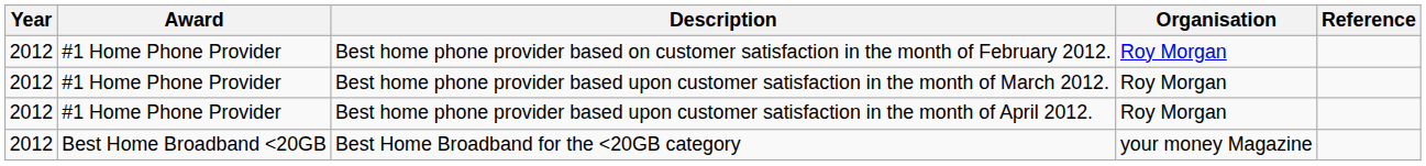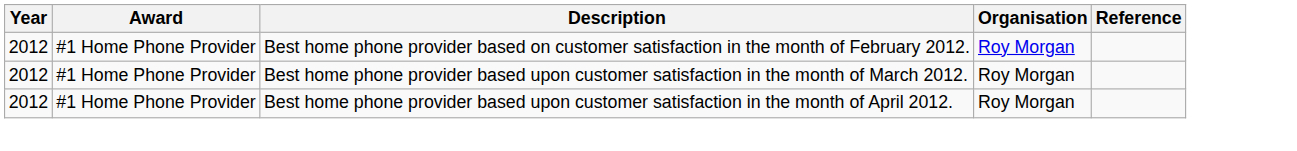 <table class="wikitable">
 <tr>
 <th>Year</th>
 <th>Award</th>
 <th>Description</th>
 <th>Organisation</th>
 <th>Reference</th>
 </tr>
 <tr>
 <td>2012</td>
 <td>#1 Home Phone Provider</td>
 <td>Best home phone provider based on customer satisfaction in the month of February 2012.</td>
 <td><a href='#'>Roy Morgan</a></td>
 <td></td>
 </tr>
 <tr>
 <td>2012</td>
 <td>#1 Home Phone Provider</td>
 <td>Best home phone provider based upon customer satisfaction in the month of March 2012.</td>
 <td>Roy Morgan</td>
 <td></td>
 </tr>
 <tr>
 <td>2012</td>
 <td>#1 Home Phone Provider</td>
 <td>Best home phone provider based upon customer satisfaction in the month of April 2012.</td>
 <td>Roy Morgan</td>
 <td></td>
 </tr>
-<tr>
-<td>2012</td>
-<td>Best Home Broadband <20GB</td>
-<td>Best Home Broadband for the <20GB category</td>
-<td>your money Magazine</td>
-<td></td>
-</tr>
 </table>
